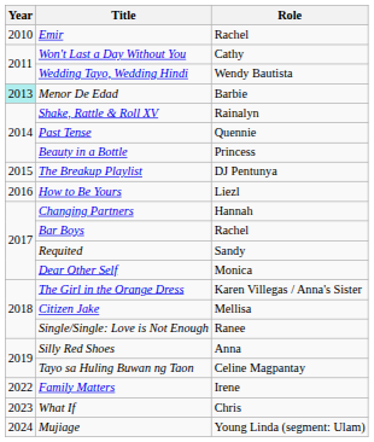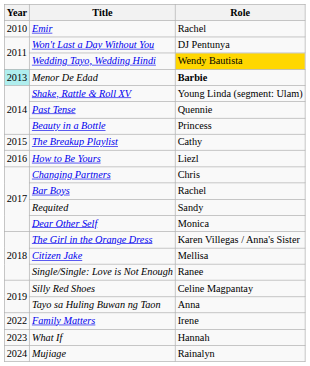 <table class="wikitable sortable" >
 <tr>
 <th>Year</th>
 <th>Title</th>
 <th>Role</th>
 </tr>
 <tr>
 <td>2010</td>
 <td><em><a href='#'>Emir</a></em></td>
 <td>Rachel</td>
 </tr>
 <tr>
 <td rowspan="2">2011</td>
 <td><em><a href='#'>Won't Last a Day Without You</a></em></td>
-<td>Cathy</td>
+<td>DJ Pentunya</td>
 </tr>
 <tr>
 <td><em><a href='#'>Wedding Tayo, Wedding Hindi</a></em></td>
-<td>Wendy Bautista</td>
+<td style="background: gold;">Wendy Bautista</td>
 </tr>
 <tr>
 <td style="background: paleturquoise;">2013</td>
 <td><em>Menor De Edad</em></td>
-<td>Barbie</td>
+<td><strong>Barbie</strong></td>
 </tr>
 <tr>
 <td rowspan="3">2014</td>
 <td><em><a href='#'>Shake, Rattle & Roll XV</a></em></td>
-<td>Rainalyn</td>
+<td>Young Linda (segment: Ulam)</td>
 </tr>
 <tr>
 <td><em><a href='#'>Past Tense</a></em></td>
 <td>Quennie</td>
 </tr>
 <tr>
 <td><em><a href='#'>Beauty in a Bottle</a></em></td>
 <td>Princess</td>
 </tr>
 <tr>
 <td>2015</td>
 <td><em><a href='#'>The Breakup Playlist</a></em></td>
-<td>DJ Pentunya</td>
+<td>Cathy</td>
 </tr>
 <tr>
 <td>2016</td>
 <td><em><a href='#'>How to Be Yours</a></em></td>
 <td>Liezl</td>
 </tr>
 <tr>
 <td rowspan="4">2017</td>
 <td><em><a href='#'>Changing Partners</a></em></td>
-<td>Hannah</td>
+<td>Chris</td>
 </tr>
 <tr>
 <td><em><a href='#'>Bar Boys</a></em></td>
 <td>Rachel</td>
 </tr>
 <tr>
 <td><em>Requited</em></td>
 <td>Sandy</td>
 </tr>
 <tr>
 <td><em><a href='#'>Dear Other Self</a></em></td>
 <td>Monica</td>
 </tr>
 <tr>
 <td rowspan="3">2018</td>
 <td><em><a href='#'>The Girl in the Orange Dress</a></em></td>
 <td>Karen Villegas / Anna's Sister</td>
 </tr>
 <tr>
 <td><em><a href='#'>Citizen Jake</a></em></td>
 <td>Mellisa</td>
 </tr>
 <tr>
 <td><em>Single/Single: Love is Not Enough</em></td>
 <td>Ranee</td>
 </tr>
 <tr>
 <td rowspan="2">2019</td>
 <td><em>Silly Red Shoes</em></td>
-<td>Anna</td>
+<td>Celine Magpantay</td>
 </tr>
 <tr>
 <td><em>Tayo sa Huling Buwan ng Taon</em></td>
-<td>Celine Magpantay</td>
+<td>Anna</td>
 </tr>
 <tr>
 <td>2022</td>
 <td><em><a href='#'>Family Matters</a></em></td>
 <td>Irene</td>
 </tr>
 <tr>
 <td>2023</td>
 <td><em>What If</em></td>
-<td>Chris</td>
+<td>Hannah</td>
 </tr>
 <tr>
 <td>2024</td>
 <td><em>Mujiage</em></td>
-<td>Young Linda (segment: Ulam)</td>
+<td>Rainalyn</td>
 </tr>
 </table>
